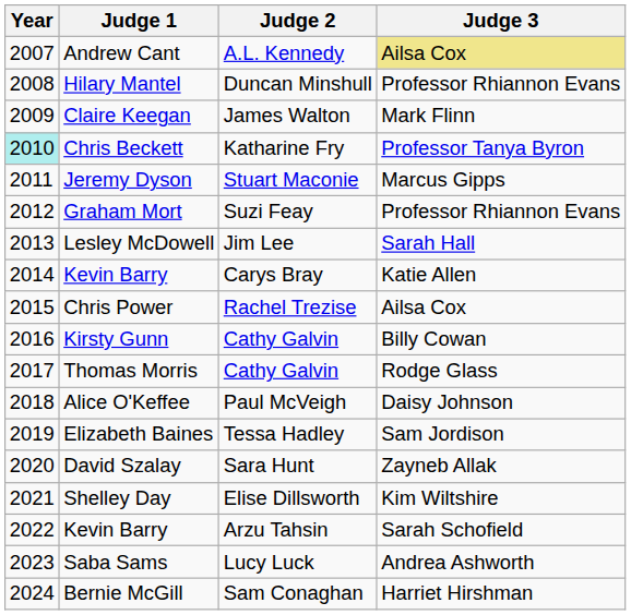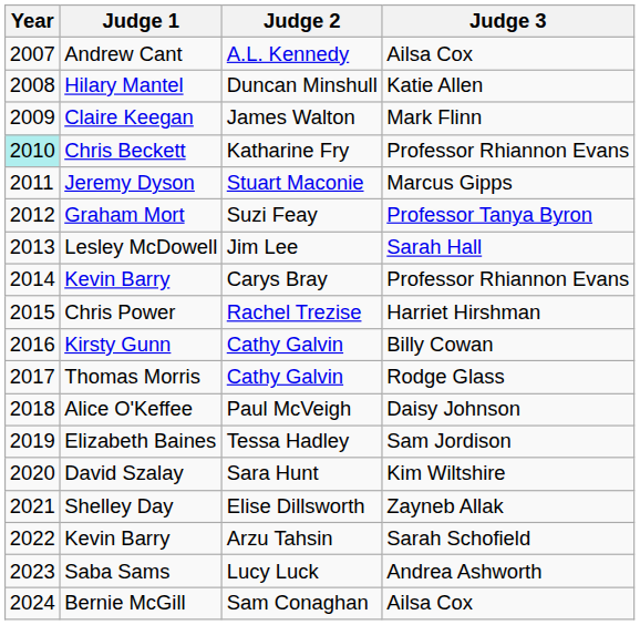 <table class="wikitable">
 <tr>
 <th>Year</th>
 <th>Judge 1</th>
 <th>Judge 2</th>
 <th>Judge 3</th>
 </tr>
 <tr>
 <td>2007</td>
 <td>Andrew Cant</td>
 <td><a href='#'>A.L. Kennedy</a></td>
-<td style="background: khaki;">Ailsa Cox</td>
+<td>Ailsa Cox</td>
 </tr>
 <tr>
 <td>2008</td>
 <td><a href='#'>Hilary Mantel</a></td>
 <td>Duncan Minshull</td>
-<td>Professor Rhiannon Evans</td>
+<td>Katie Allen</td>
 </tr>
 <tr>
 <td>2009</td>
 <td><a href='#'>Claire Keegan</a></td>
 <td>James Walton</td>
 <td>Mark Flinn</td>
 </tr>
 <tr>
 <td style="background: paleturquoise;">2010</td>
 <td><a href='#'>Chris Beckett</a></td>
 <td>Katharine Fry</td>
-<td><a href='#'>Professor Tanya Byron</a></td>
+<td>Professor Rhiannon Evans</td>
 </tr>
 <tr>
 <td>2011</td>
 <td><a href='#'>Jeremy Dyson</a></td>
 <td><a href='#'>Stuart Maconie</a></td>
 <td>Marcus Gipps</td>
 </tr>
 <tr>
 <td>2012</td>
 <td><a href='#'>Graham Mort</a></td>
 <td>Suzi Feay</td>
-<td>Professor Rhiannon Evans</td>
+<td><a href='#'>Professor Tanya Byron</a></td>
 </tr>
 <tr>
 <td>2013</td>
 <td>Lesley McDowell</td>
 <td>Jim Lee</td>
 <td><a href='#'>Sarah Hall</a></td>
 </tr>
 <tr>
 <td>2014</td>
 <td><a href='#'>Kevin Barry</a></td>
 <td>Carys Bray</td>
-<td>Katie Allen</td>
+<td>Professor Rhiannon Evans</td>
 </tr>
 <tr>
 <td>2015</td>
 <td>Chris Power</td>
 <td><a href='#'>Rachel Trezise</a></td>
-<td>Ailsa Cox</td>
+<td>Harriet Hirshman</td>
 </tr>
 <tr>
 <td>2016</td>
 <td><a href='#'>Kirsty Gunn</a></td>
 <td><a href='#'>Cathy Galvin</a></td>
 <td>Billy Cowan</td>
 </tr>
 <tr>
 <td>2017</td>
 <td>Thomas Morris</td>
 <td><a href='#'>Cathy Galvin</a></td>
 <td>Rodge Glass</td>
 </tr>
 <tr>
 <td>2018</td>
 <td>Alice O'Keffee</td>
 <td>Paul McVeigh</td>
 <td>Daisy Johnson</td>
 </tr>
 <tr>
 <td>2019</td>
 <td>Elizabeth Baines</td>
 <td>Tessa Hadley</td>
 <td>Sam Jordison</td>
 </tr>
 <tr>
 <td>2020</td>
 <td>David Szalay</td>
 <td>Sara Hunt</td>
-<td>Zayneb Allak</td>
+<td>Kim Wiltshire</td>
 </tr>
 <tr>
 <td>2021</td>
 <td>Shelley Day</td>
 <td>Elise Dillsworth</td>
-<td>Kim Wiltshire</td>
+<td>Zayneb Allak</td>
 </tr>
 <tr>
 <td>2022</td>
 <td>Kevin Barry</td>
 <td>Arzu Tahsin</td>
 <td>Sarah Schofield</td>
 </tr>
 <tr>
 <td>2023</td>
 <td>Saba Sams</td>
 <td>Lucy Luck</td>
 <td>Andrea Ashworth</td>
 </tr>
 <tr>
 <td>2024</td>
 <td>Bernie McGill</td>
 <td>Sam Conaghan</td>
-<td>Harriet Hirshman</td>
+<td>Ailsa Cox</td>
 </tr>
 </table>
